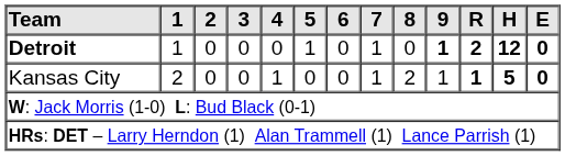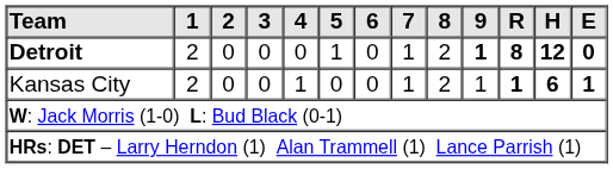 <table border=1 cellspacing=0 width=425 style="margin-left:3em;">
 <tr style="text-align:center; background-color:#e6e6e6;">
 <th align=left width=28%>Team</th>
 <th width=6%>1</th>
 <th width=6%>2</th>
 <th width=6%>3</th>
 <th width=6%>4</th>
 <th width=6%>5</th>
 <th width=6%>6</th>
 <th width=6%>7</th>
 <th width=6%>8</th>
 <th width=6%>9</th>
 <th width=6%>R</th>
 <th width=6%>H</th>
 <th width=6%>E</th>
 </tr>
 <tr style="text-align:center;">
 <td align=left><strong>Detroit</strong></td>
-<td>1</td>
+<td>2</td>
 <td>0</td>
 <td>0</td>
 <td>0</td>
 <td>1</td>
 <td>0</td>
 <td>1</td>
-<td>0</td>
+<td>2</td>
 <td><strong>1</strong></td>
-<td><strong>2</strong></td>
+<td><strong>8</strong></td>
 <td><strong>12</strong></td>
 <td><strong>0</strong></td>
 </tr>
 <tr style="text-align:center;">
 <td align=left>Kansas City</td>
 <td>2</td>
 <td>0</td>
 <td>0</td>
 <td>1</td>
 <td>0</td>
 <td>0</td>
 <td>1</td>
 <td>2</td>
 <td>1</td>
 <td><strong>1</strong></td>
-<td><strong>5</strong></td>
-<td><strong>0</strong></td>
+<td><strong>6</strong></td>
+<td><strong>1</strong></td>
 </tr>
 <tr style="text-align:left;">
 <td colspan=13><small><strong>W</strong>: <a href='#'>Jack Morris</a> (1-0)  <strong>L</strong>: <a href='#'>Bud Black</a> (0-1)  </small></td>
 </tr>
 <tr style="text-align:left;">
 <td colspan=13><small><strong>HRs</strong>: <strong>DET</strong> – <a href='#'>Larry Herndon</a> (1)  <a href='#'>Alan Trammell</a> (1)  <a href='#'>Lance Parrish</a> (1)</small></td>
 </tr>
 </table>
